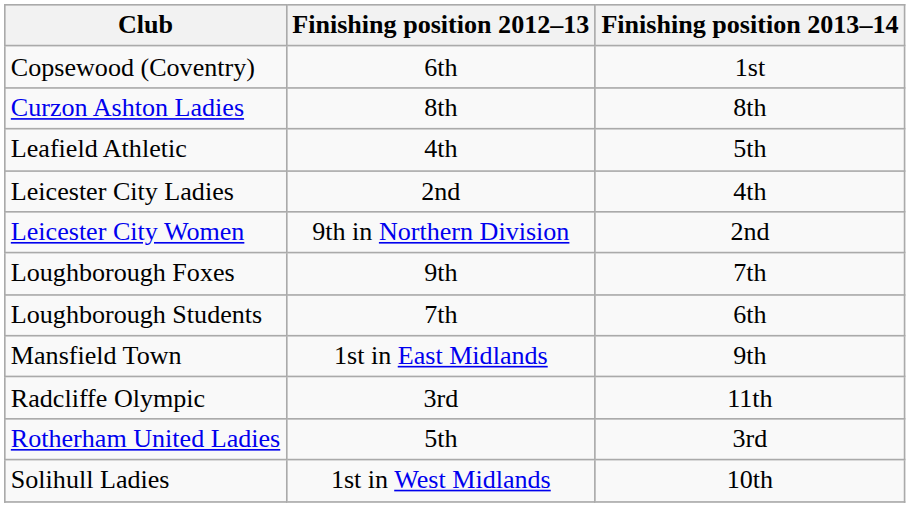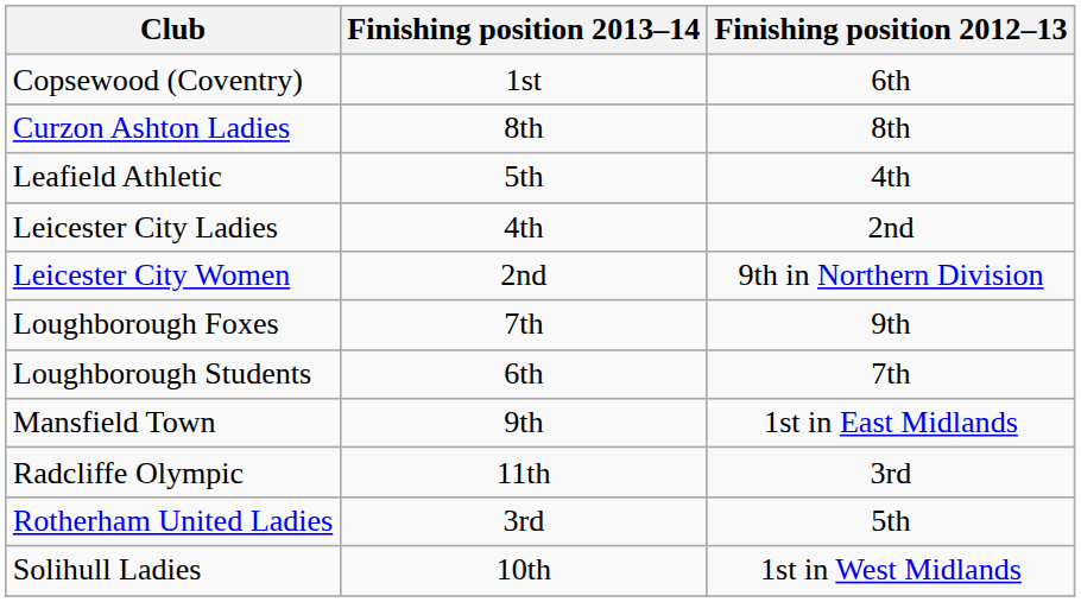 <table class="wikitable sortable" style="text-align:center;">
 <tr>
 <th>Club</th>
+<th>Finishing position 2013–14</th>
 <th>Finishing position 2012–13</th>
-<th>Finishing position 2013–14</th>
 </tr>
 <tr>
 <td style="text-align:left;">Copsewood (Coventry)</td>
+<td data-sort-value="1">1st</td>
 <td data-sort-value="6">6th</td>
-<td data-sort-value="1">1st</td>
 </tr>
 <tr>
 <td style="text-align:left;"><a href='#'>Curzon Ashton Ladies</a></td>
 <td data-sort-value="8">8th</td>
 <td data-sort-value="8">8th</td>
 </tr>
 <tr>
 <td style="text-align:left;">Leafield Athletic</td>
+<td data-sort-value="5">5th</td>
 <td data-sort-value="4">4th</td>
+</tr>
+<tr>
+<td style="text-align:left;">Leicester City Ladies</td>
+<td data-sort-value="4">4th</td>
+<td data-sort-value="2">2nd</td>
+</tr>
+<tr>
+<td style="text-align:left;"><a href='#'>Leicester City Women</a></td>
+<td data-sort-value="2">2nd</td>
+<td data-sort-value="0">9th in <a href='#'>Northern Division</a></td>
+</tr>
+<tr>
+<td style="text-align:left;">Loughborough Foxes</td>
+<td data-sort-value="7">7th</td>
+<td data-sort-value="9">9th</td>
+</tr>
+<tr>
+<td style="text-align:left;">Loughborough Students</td>
+<td data-sort-value="6">6th</td>
+<td data-sort-value="7">7th</td>
+</tr>
+<tr>
+<td style="text-align:left;">Mansfield Town</td>
+<td data-sort-value="9">9th</td>
+<td data-sort-value="10">1st in <a href='#'>East Midlands</a></td>
+</tr>
+<tr>
+<td style="text-align:left;">Radcliffe Olympic</td>
+<td data-sort-value="11">11th</td>
+<td data-sort-value="3">3rd</td>
+</tr>
+<tr>
+<td style="text-align:left;"><a href='#'>Rotherham United Ladies</a></td>
+<td data-sort-value="3">3rd</td>
 <td data-sort-value="5">5th</td>
 </tr>
 <tr>
-<td style="text-align:left;">Leicester City Ladies</td>
-<td data-sort-value="2">2nd</td>
-<td data-sort-value="4">4th</td>
-</tr>
-<tr>
-<td style="text-align:left;"><a href='#'>Leicester City Women</a></td>
-<td data-sort-value="0">9th in <a href='#'>Northern Division</a></td>
-<td data-sort-value="2">2nd</td>
-</tr>
-<tr>
-<td style="text-align:left;">Loughborough Foxes</td>
-<td data-sort-value="9">9th</td>
-<td data-sort-value="7">7th</td>
-</tr>
-<tr>
-<td style="text-align:left;">Loughborough Students</td>
-<td data-sort-value="7">7th</td>
-<td data-sort-value="6">6th</td>
-</tr>
-<tr>
-<td style="text-align:left;">Mansfield Town</td>
-<td data-sort-value="10">1st in <a href='#'>East Midlands</a></td>
-<td data-sort-value="9">9th</td>
-</tr>
-<tr>
-<td style="text-align:left;">Radcliffe Olympic</td>
-<td data-sort-value="3">3rd</td>
-<td data-sort-value="11">11th</td>
-</tr>
-<tr>
-<td style="text-align:left;"><a href='#'>Rotherham United Ladies</a></td>
-<td data-sort-value="5">5th</td>
-<td data-sort-value="3">3rd</td>
-</tr>
-<tr>
 <td style="text-align:left;">Solihull Ladies</td>
+<td data-sort-value="10">10th</td>
 <td data-sort-value="10">1st in <a href='#'>West Midlands</a></td>
-<td data-sort-value="10">10th</td>
 </tr>
 </table>
